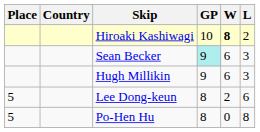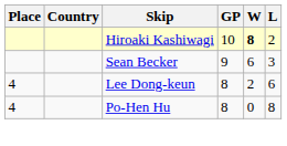 <table class="wikitable">
 <tr>
 <th>Place</th>
 <th>Country</th>
 <th>Skip</th>
 <th>GP</th>
 <th>W</th>
 <th>L</th>
 </tr>
 <tr bgcolor=#ffffcc>
 <td></td>
 <td></td>
 <td><a href='#'>Hiroaki Kashiwagi</a></td>
 <td>10</td>
 <td><strong>8</strong></td>
 <td>2</td>
 </tr>
 <tr>
 <td></td>
 <td></td>
 <td><a href='#'>Sean Becker</a></td>
-<td style="background: paleturquoise;">9</td>
-<td>6</td>
-<td>3</td>
-</tr>
-<tr>
-<td></td>
-<td></td>
-<td><a href='#'>Hugh Millikin</a></td>
 <td>9</td>
 <td>6</td>
 <td>3</td>
 </tr>
 <tr>
-<td>5</td>
+<td>4</td>
 <td></td>
 <td><a href='#'>Lee Dong-keun</a></td>
 <td>8</td>
 <td>2</td>
 <td>6</td>
 </tr>
 <tr>
-<td>5</td>
+<td>4</td>
 <td></td>
 <td><a href='#'>Po-Hen Hu</a></td>
 <td>8</td>
 <td>0</td>
 <td>8</td>
 </tr>
 </table>
